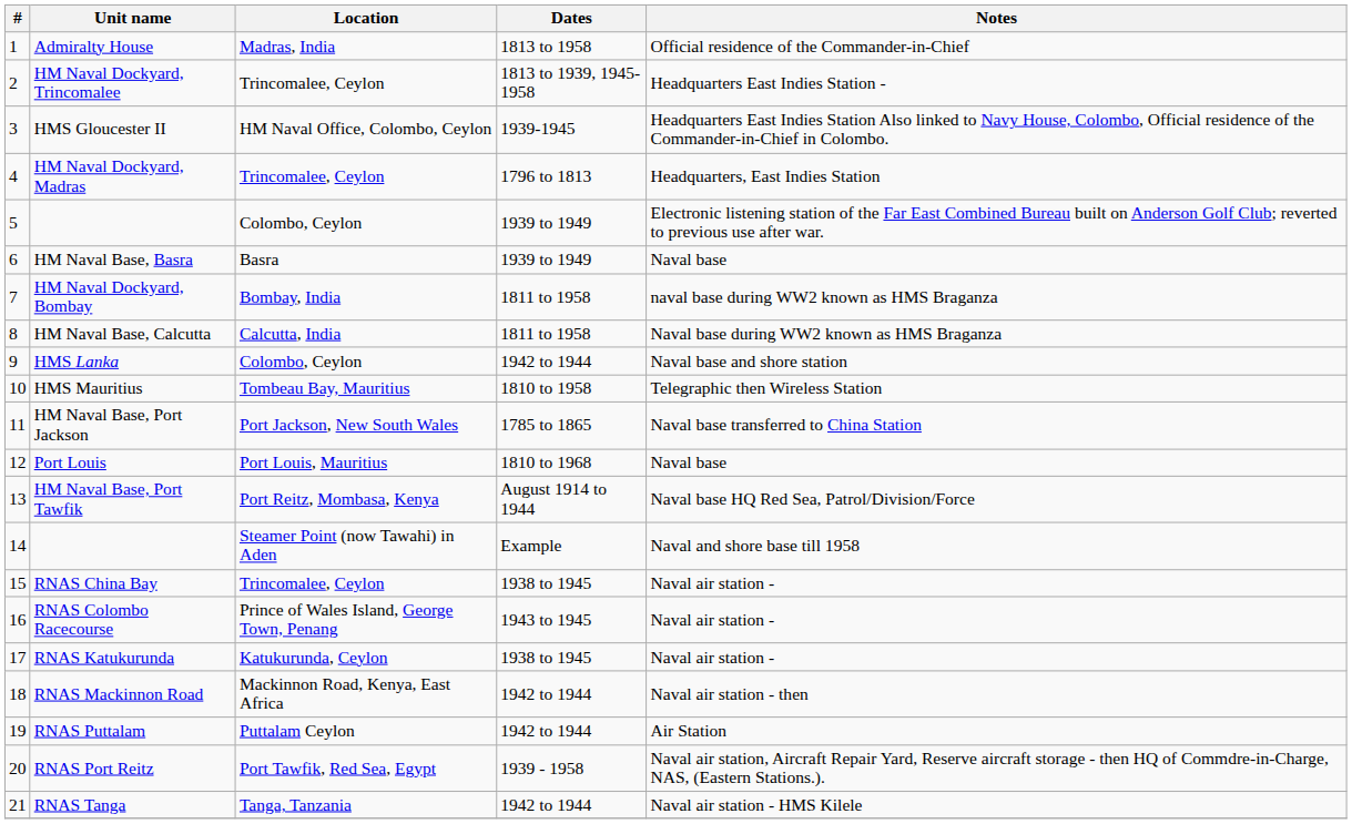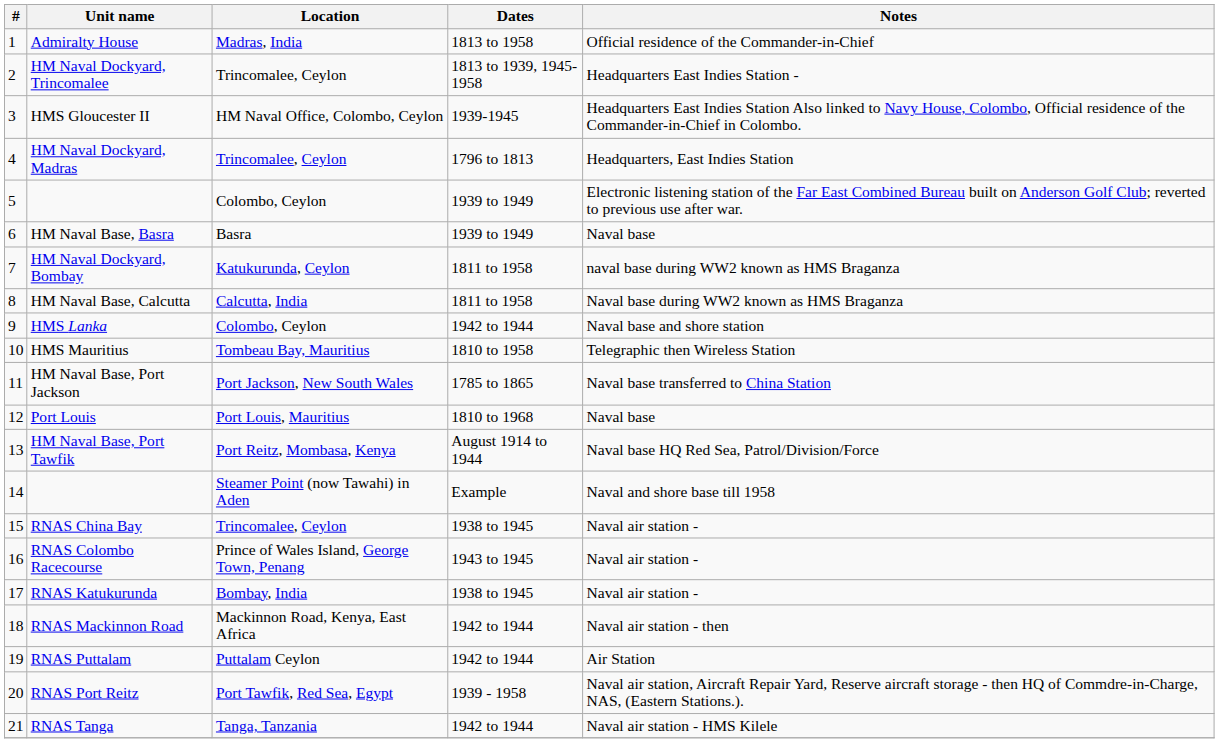 <table class="wikitable">
 <tr>
 <th>#</th>
 <th>Unit name</th>
 <th>Location</th>
 <th>Dates</th>
 <th>Notes</th>
 </tr>
 <tr>
 <td>1</td>
 <td><a href='#'>Admiralty House</a></td>
 <td><a href='#'>Madras</a>, <a href='#'>India</a></td>
 <td>1813 to 1958</td>
 <td>Official residence of the Commander-in-Chief</td>
 </tr>
 <tr>
 <td>2</td>
 <td><a href='#'>HM Naval Dockyard, Trincomalee</a></td>
 <td>Trincomalee, Ceylon</td>
 <td>1813 to 1939, 1945-1958</td>
 <td>Headquarters East Indies Station - </td>
 </tr>
 <tr>
 <td>3</td>
 <td>HMS Gloucester II</td>
 <td>HM Naval Office, Colombo, Ceylon</td>
 <td>1939-1945</td>
 <td>Headquarters East Indies Station  Also linked to <a href='#'>Navy House, Colombo</a>, Official residence of the Commander-in-Chief in Colombo.</td>
 </tr>
 <tr>
 <td>4</td>
 <td><a href='#'>HM Naval Dockyard, Madras</a></td>
 <td><a href='#'>Trincomalee</a>, <a href='#'>Ceylon</a></td>
 <td>1796 to 1813</td>
 <td>Headquarters, East Indies Station </td>
 </tr>
 <tr>
 <td>5</td>
 <td></td>
 <td>Colombo, Ceylon</td>
 <td>1939  to 1949</td>
 <td>Electronic listening station of the <a href='#'>Far East Combined Bureau</a> built on <a href='#'>Anderson Golf Club</a>; reverted to previous use after war.</td>
 </tr>
 <tr>
 <td>6</td>
 <td>HM Naval Base, <a href='#'>Basra</a></td>
 <td>Basra</td>
 <td>1939  to 1949</td>
 <td>Naval base</td>
 </tr>
 <tr>
 <td>7</td>
 <td><a href='#'>HM Naval Dockyard, Bombay</a></td>
-<td><a href='#'>Bombay</a>, <a href='#'>India</a></td>
+<td><a href='#'>Katukurunda</a>, <a href='#'>Ceylon</a></td>
 <td>1811 to 1958</td>
 <td>naval base during WW2 known as HMS Braganza</td>
 </tr>
 <tr>
 <td>8</td>
 <td>HM Naval Base, Calcutta</td>
 <td><a href='#'>Calcutta</a>, <a href='#'>India</a></td>
 <td>1811 to 1958</td>
 <td>Naval base during WW2 known as HMS Braganza</td>
 </tr>
 <tr>
 <td>9</td>
 <td><a href='#'>HMS <em>Lanka</em></a></td>
 <td><a href='#'>Colombo</a>, Ceylon</td>
 <td>1942 to 1944</td>
 <td>Naval base and shore station</td>
 </tr>
 <tr>
 <td>10</td>
 <td>HMS Mauritius</td>
 <td><a href='#'>Tombeau Bay, Mauritius</a></td>
 <td>1810  to  1958</td>
 <td>Telegraphic then Wireless Station </td>
 </tr>
 <tr>
 <td>11</td>
 <td>HM Naval Base, Port Jackson </td>
 <td><a href='#'>Port Jackson</a>, <a href='#'>New South Wales</a></td>
 <td>1785 to 1865</td>
 <td>Naval base transferred to <a href='#'>China Station</a></td>
 </tr>
 <tr>
 <td>12</td>
 <td><a href='#'>Port Louis</a></td>
 <td><a href='#'>Port Louis</a>, <a href='#'>Mauritius</a></td>
 <td>1810 to 1968</td>
 <td>Naval base</td>
 </tr>
 <tr>
 <td>13</td>
 <td><a href='#'>HM Naval Base, Port Tawfik</a></td>
 <td><a href='#'>Port Reitz</a>, <a href='#'>Mombasa</a>, <a href='#'>Kenya</a></td>
 <td>August 1914 to 1944</td>
 <td>Naval base HQ Red Sea, Patrol/Division/Force</td>
 </tr>
 <tr>
 <td>14</td>
 <td></td>
 <td><a href='#'>Steamer Point</a> (now Tawahi) in <a href='#'>Aden</a></td>
 <td>Example</td>
 <td>Naval and shore base till 1958</td>
 </tr>
 <tr>
 <td>15</td>
 <td><a href='#'>RNAS China Bay</a></td>
 <td><a href='#'>Trincomalee</a>, <a href='#'>Ceylon</a></td>
 <td>1938 to 1945</td>
 <td>Naval air station -  </td>
 </tr>
 <tr>
 <td>16</td>
 <td><a href='#'>RNAS Colombo Racecourse</a></td>
 <td>Prince of Wales Island, <a href='#'>George Town, Penang</a></td>
 <td>1943 to 1945</td>
 <td>Naval air station - </td>
 </tr>
 <tr>
 <td>17</td>
 <td><a href='#'>RNAS Katukurunda</a></td>
-<td><a href='#'>Katukurunda</a>, <a href='#'>Ceylon</a></td>
+<td><a href='#'>Bombay</a>, <a href='#'>India</a></td>
 <td>1938 to 1945</td>
 <td>Naval air station - </td>
 </tr>
 <tr>
 <td>18</td>
 <td><a href='#'>RNAS Mackinnon Road</a></td>
 <td>Mackinnon Road, Kenya, East Africa</td>
 <td>1942 to 1944</td>
 <td>Naval air station -  then </td>
 </tr>
 <tr>
 <td>19</td>
 <td><a href='#'>RNAS Puttalam</a></td>
 <td><a href='#'>Puttalam</a> Ceylon</td>
 <td>1942 to 1944</td>
 <td>Air Station </td>
 </tr>
 <tr>
 <td>20</td>
 <td><a href='#'>RNAS Port Reitz</a></td>
 <td><a href='#'>Port Tawfik</a>, <a href='#'>Red Sea</a>, <a href='#'>Egypt</a></td>
 <td>1939 - 1958</td>
 <td>Naval air station, Aircraft Repair Yard, Reserve aircraft storage -  then  HQ of Commdre-in-Charge, NAS, (Eastern Stations.).</td>
 </tr>
 <tr>
 <td>21</td>
 <td><a href='#'>RNAS Tanga</a></td>
 <td><a href='#'>Tanga, Tanzania</a></td>
 <td>1942 to 1944</td>
 <td>Naval air station - HMS Kilele </td>
 </tr>
 <tr>
 </tr>
 </table>
